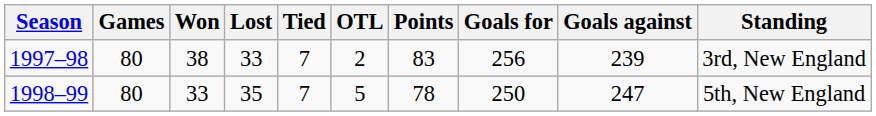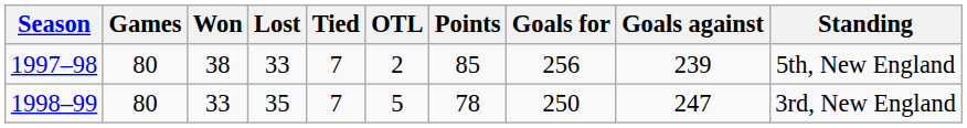 <table class="wikitable" style="text-align:center">
 <tr>
 <th><a href='#'>Season</a></th>
 <th>Games</th>
 <th>Won</th>
 <th>Lost</th>
 <th>Tied</th>
 <th>OTL</th>
 <th>Points</th>
 <th>Goals for</th>
 <th>Goals against</th>
 <th>Standing</th>
 </tr>
 <tr>
 <td><a href='#'>1997–98</a></td>
 <td>80</td>
 <td>38</td>
 <td>33</td>
 <td>7</td>
 <td>2</td>
-<td>83</td>
+<td>85</td>
 <td>256</td>
 <td>239</td>
-<td>3rd, New England</td>
+<td>5th, New England</td>
 </tr>
 <tr>
 <td><a href='#'>1998–99</a></td>
 <td>80</td>
 <td>33</td>
 <td>35</td>
 <td>7</td>
 <td>5</td>
 <td>78</td>
 <td>250</td>
 <td>247</td>
-<td>5th, New England</td>
+<td>3rd, New England</td>
 </tr>
 </table>
